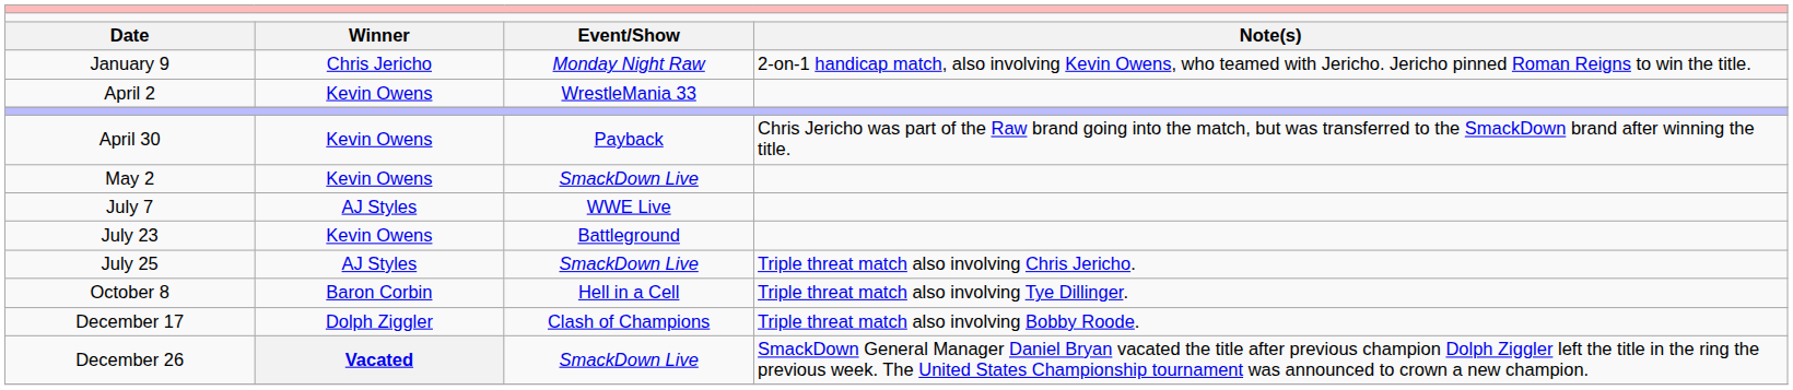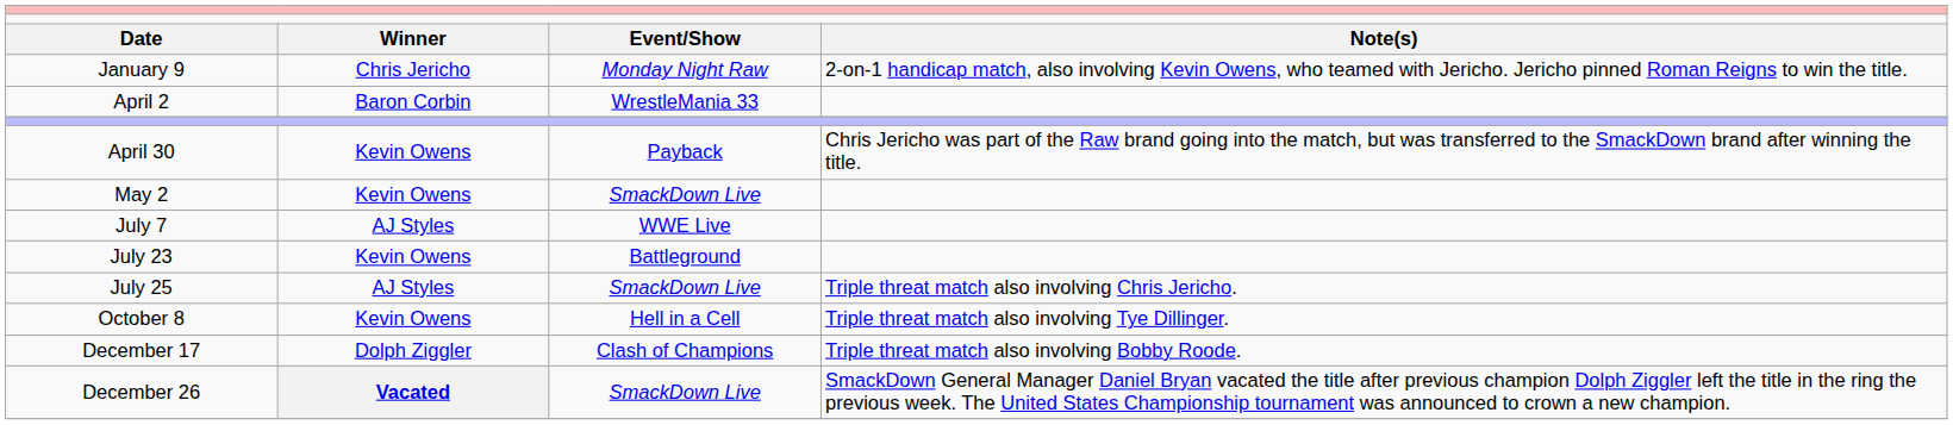 <table class="wikitable" style="text-align:center; width:100%;">
 <tr style="background:#FBB;">
 <td colspan="5"></td>
 </tr>
 <tr>
 <td colspan="5"><strong></strong></td>
 </tr>
 <tr>
 <th width=14%>Date</th>
 <th width=14%>Winner</th>
 <th width=14%>Event/Show</th>
 <th width=58%>Note(s)</th>
 </tr>
 <tr>
 <td>January 9</td>
 <td><a href='#'>Chris Jericho</a></td>
 <td><em><a href='#'>Monday Night Raw</a></em></td>
 <td align=left>2-on-1 <a href='#'>handicap match</a>, also involving <a href='#'>Kevin Owens</a>, who teamed with Jericho. Jericho pinned <a href='#'>Roman Reigns</a> to win the title.</td>
 </tr>
 <tr>
 <td>April 2</td>
-<td><a href='#'>Kevin Owens</a></td>
+<td><a href='#'>Baron Corbin</a></td>
 <td><a href='#'>WrestleMania 33</a></td>
 <td align=left></td>
 </tr>
 <tr>
 </tr>
 <tr style="background:#BBF;">
 <td colspan="5"></td>
 </tr>
 <tr>
 <td>April 30</td>
 <td><a href='#'>Kevin Owens</a></td>
 <td><a href='#'>Payback</a></td>
 <td align=left>Chris Jericho was part of the <a href='#'>Raw</a> brand going into the match, but was transferred to the <a href='#'>SmackDown</a> brand after winning the title.</td>
 </tr>
 <tr>
 <td>May 2</td>
 <td><a href='#'>Kevin Owens</a></td>
 <td><em><a href='#'>SmackDown Live</a></em></td>
 <td align=left></td>
 </tr>
 <tr>
 <td>July 7</td>
 <td><a href='#'>AJ Styles</a></td>
 <td><a href='#'>WWE Live</a></td>
 <td align=left></td>
 </tr>
 <tr>
 <td>July 23</td>
 <td><a href='#'>Kevin Owens</a></td>
 <td><a href='#'>Battleground</a></td>
 <td align=left></td>
 </tr>
 <tr>
 <td>July 25</td>
 <td><a href='#'>AJ Styles</a></td>
 <td><em><a href='#'>SmackDown Live</a></em></td>
 <td align=left><a href='#'>Triple threat match</a> also involving <a href='#'>Chris Jericho</a>.</td>
 </tr>
 <tr>
 <td>October 8</td>
-<td><a href='#'>Baron Corbin</a></td>
+<td><a href='#'>Kevin Owens</a></td>
 <td><a href='#'>Hell in a Cell</a></td>
 <td align=left><a href='#'>Triple threat match</a> also involving <a href='#'>Tye Dillinger</a>.</td>
 </tr>
 <tr>
 <td>December 17</td>
 <td><a href='#'>Dolph Ziggler</a></td>
 <td><a href='#'>Clash of Champions</a></td>
 <td align=left><a href='#'>Triple threat match</a> also involving <a href='#'>Bobby Roode</a>.</td>
 </tr>
 <tr>
 <td>December 26</td>
 <th><a href='#'>Vacated</a></th>
 <td><em><a href='#'>SmackDown Live</a></em></td>
 <td align=left><a href='#'>SmackDown</a> General Manager <a href='#'>Daniel Bryan</a> vacated the title after previous champion <a href='#'>Dolph Ziggler</a> left the title in the ring the previous week. The <a href='#'>United States Championship tournament</a> was announced to crown a new champion.</td>
 </tr>
 <tr>
 </tr>
 </table>
